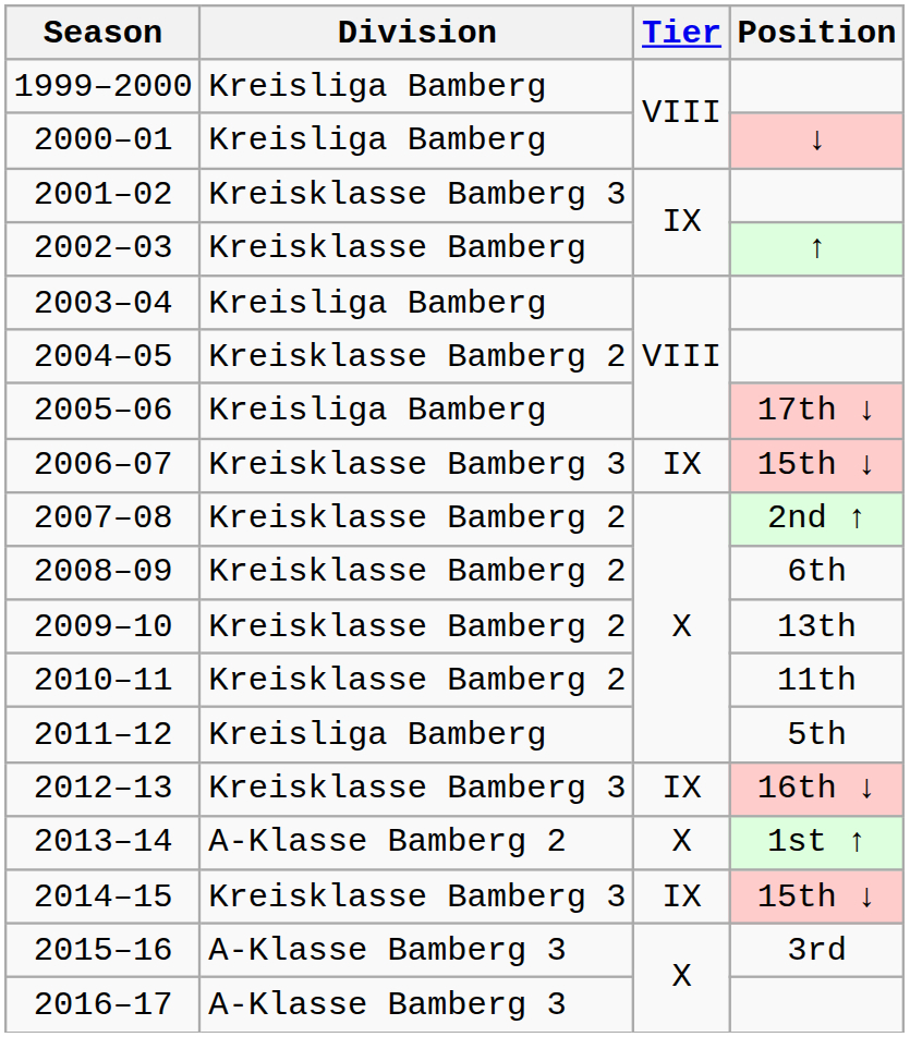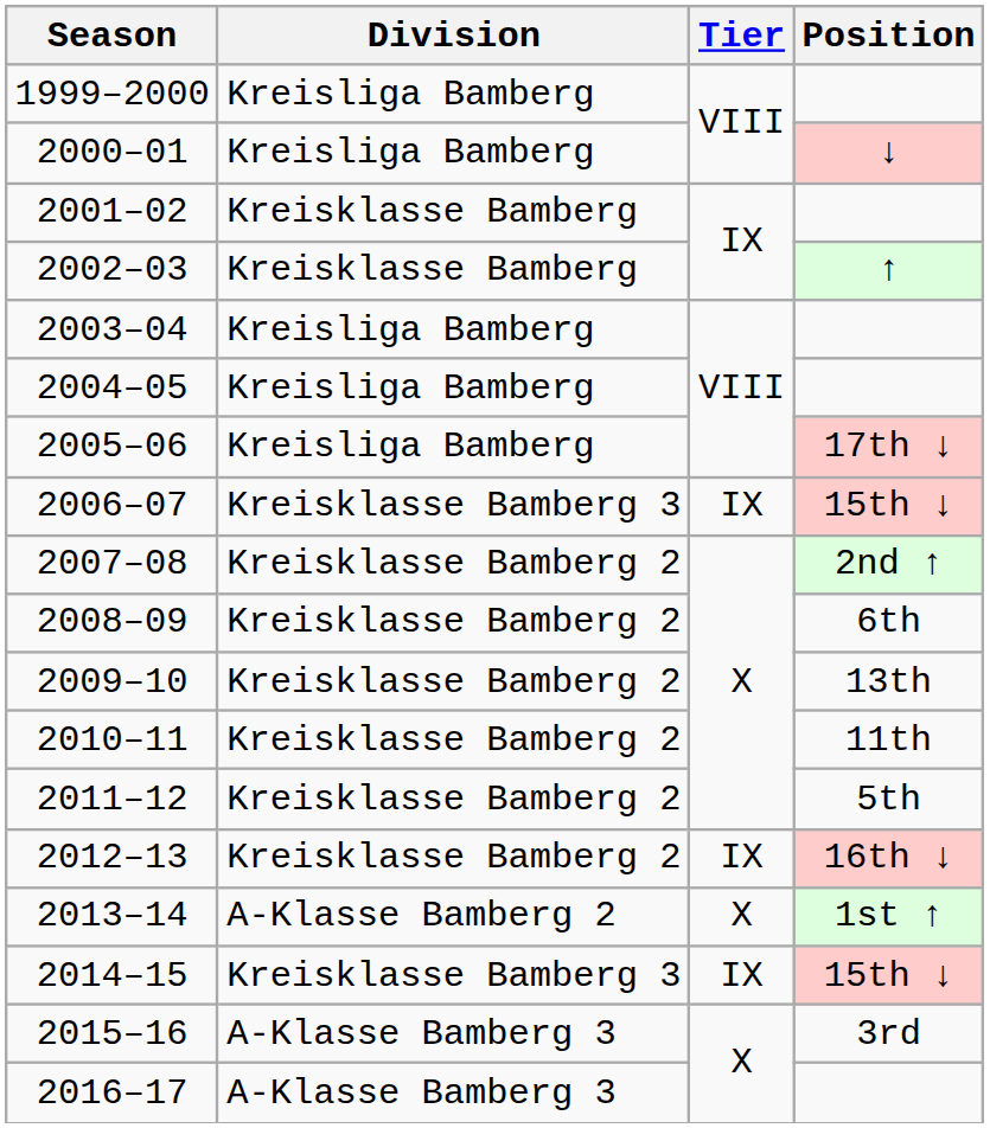 <table class="wikitable">
 <tr>
 <th>Season</th>
 <th>Division</th>
 <th><a href='#'>Tier</a></th>
 <th>Position</th>
 </tr>
 <tr align="center">
 <td>1999–2000</td>
 <td align="left">Kreisliga Bamberg</td>
 <td rowspan=2>VIII</td>
 <td></td>
 </tr>
 <tr align="center">
 <td>2000–01</td>
 <td align="left">Kreisliga Bamberg</td>
 <td style="background:#ffcccc">↓</td>
 </tr>
 <tr align="center">
 <td>2001–02</td>
-<td align="left">Kreisklasse Bamberg 3</td>
+<td align="left">Kreisklasse Bamberg</td>
 <td rowspan=2>IX</td>
 <td></td>
 </tr>
 <tr align="center">
 <td>2002–03</td>
 <td align="left">Kreisklasse Bamberg</td>
 <td style="background:#ddffdd">↑</td>
 </tr>
 <tr align="center">
 <td>2003–04</td>
 <td align="left">Kreisliga Bamberg</td>
 <td rowspan=3>VIII</td>
 <td></td>
 </tr>
 <tr align="center">
 <td>2004–05</td>
-<td align="left">Kreisklasse Bamberg 2</td>
+<td align="left">Kreisliga Bamberg</td>
 <td></td>
 </tr>
 <tr align="center">
 <td>2005–06</td>
 <td align="left">Kreisliga Bamberg</td>
 <td style="background:#ffcccc">17th ↓</td>
 </tr>
 <tr align="center">
 <td>2006–07</td>
 <td align="left">Kreisklasse Bamberg 3</td>
 <td>IX</td>
 <td style="background:#ffcccc">15th ↓</td>
 </tr>
 <tr align="center">
 <td>2007–08</td>
 <td align="left">Kreisklasse Bamberg 2</td>
 <td rowspan=5>X</td>
 <td style="background:#ddffdd">2nd ↑</td>
 </tr>
 <tr align="center">
 <td>2008–09</td>
 <td align="left">Kreisklasse Bamberg 2</td>
 <td>6th</td>
 </tr>
 <tr align="center">
 <td>2009–10</td>
 <td align="left">Kreisklasse Bamberg 2</td>
 <td>13th</td>
 </tr>
 <tr align="center">
 <td>2010–11</td>
 <td align="left">Kreisklasse Bamberg 2</td>
 <td>11th</td>
 </tr>
 <tr align="center">
 <td>2011–12</td>
-<td align="left">Kreisliga Bamberg</td>
+<td align="left">Kreisklasse Bamberg 2</td>
 <td>5th</td>
 </tr>
 <tr align="center">
 <td>2012–13</td>
-<td align="left">Kreisklasse Bamberg 3</td>
+<td align="left">Kreisklasse Bamberg 2</td>
 <td>IX</td>
 <td style="background:#ffcccc">16th ↓</td>
 </tr>
 <tr align="center">
 <td>2013–14</td>
 <td align="left">A-Klasse Bamberg 2</td>
 <td>X</td>
 <td style="background:#ddffdd">1st ↑</td>
 </tr>
 <tr align="center">
 <td>2014–15</td>
 <td align="left">Kreisklasse Bamberg 3</td>
 <td>IX</td>
 <td style="background:#ffcccc">15th ↓</td>
 </tr>
 <tr align="center">
 <td>2015–16</td>
 <td align="left">A-Klasse Bamberg 3</td>
 <td rowspan=2>X</td>
 <td>3rd</td>
 </tr>
 <tr align="center">
 <td>2016–17</td>
 <td align="left">A-Klasse Bamberg 3</td>
 <td></td>
 </tr>
 </table>
